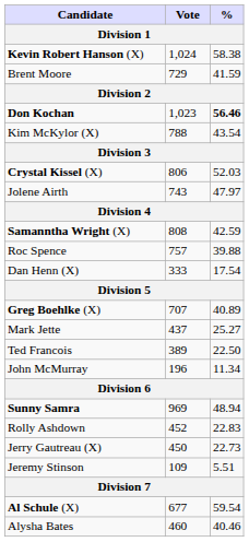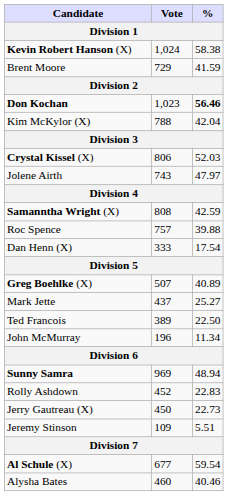 <table class="wikitable">
 <tr>
 <th style="background:#ddf; width:200px;">Candidate</th>
 <th style="background:#ddf; width:50px;">Vote</th>
 <th style="background:#ddf; width:30px;">%</th>
 </tr>
 <tr>
 <th colspan="3">Division 1</th>
 </tr>
 <tr>
 <td><strong>Kevin Robert Hanson</strong> (X)</td>
 <td>1,024</td>
 <td>58.38</td>
 </tr>
 <tr>
 <td>Brent Moore</td>
 <td>729</td>
 <td>41.59</td>
 </tr>
 <tr>
 <th colspan="3">Division 2</th>
 </tr>
 <tr>
 <td><strong>Don Kochan</strong></td>
 <td>1,023</td>
 <td><strong>56.46</strong></td>
 </tr>
 <tr>
 <td>Kim McKylor (X)</td>
 <td>788</td>
-<td>43.54</td>
+<td>42.04</td>
 </tr>
 <tr>
 <th colspan="3">Division 3</th>
 </tr>
 <tr>
 <td><strong>Crystal Kissel</strong> (X)</td>
 <td>806</td>
 <td>52.03</td>
 </tr>
 <tr>
 <td>Jolene Airth</td>
 <td>743</td>
 <td>47.97</td>
 </tr>
 <tr>
 <th colspan="3">Division 4</th>
 </tr>
 <tr>
 <td><strong>Samanntha Wright</strong> (X)</td>
 <td>808</td>
 <td>42.59</td>
 </tr>
 <tr>
 <td>Roc Spence</td>
 <td>757</td>
 <td>39.88</td>
 </tr>
 <tr>
 <td>Dan Henn (X)</td>
 <td>333</td>
 <td>17.54</td>
 </tr>
 <tr>
 <th colspan="3">Division 5</th>
 </tr>
 <tr>
 <td><strong>Greg Boehlke</strong> (X)</td>
-<td>707</td>
+<td>507</td>
 <td>40.89</td>
 </tr>
 <tr>
 <td>Mark Jette</td>
 <td>437</td>
 <td>25.27</td>
 </tr>
 <tr>
 <td>Ted Francois</td>
 <td>389</td>
 <td>22.50</td>
 </tr>
 <tr>
 <td>John McMurray</td>
 <td>196</td>
 <td>11.34</td>
 </tr>
 <tr>
 <th colspan="3">Division 6</th>
 </tr>
 <tr>
 <td><strong>Sunny Samra</strong></td>
 <td>969</td>
 <td>48.94</td>
 </tr>
 <tr>
 <td>Rolly Ashdown</td>
 <td>452</td>
 <td>22.83</td>
 </tr>
 <tr>
 <td>Jerry Gautreau (X)</td>
 <td>450</td>
 <td>22.73</td>
 </tr>
 <tr>
 <td>Jeremy Stinson</td>
 <td>109</td>
 <td>5.51</td>
 </tr>
 <tr>
 <th colspan="3">Division 7</th>
 </tr>
 <tr>
 <td><strong>Al Schule</strong> (X)</td>
 <td>677</td>
 <td>59.54</td>
 </tr>
 <tr>
 <td>Alysha Bates</td>
 <td>460</td>
 <td>40.46</td>
 </tr>
 </table>
